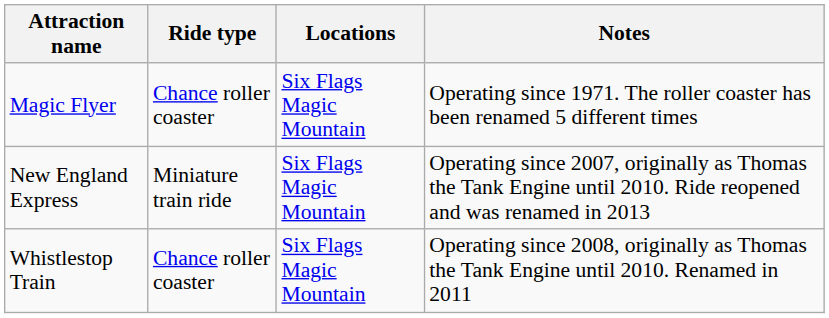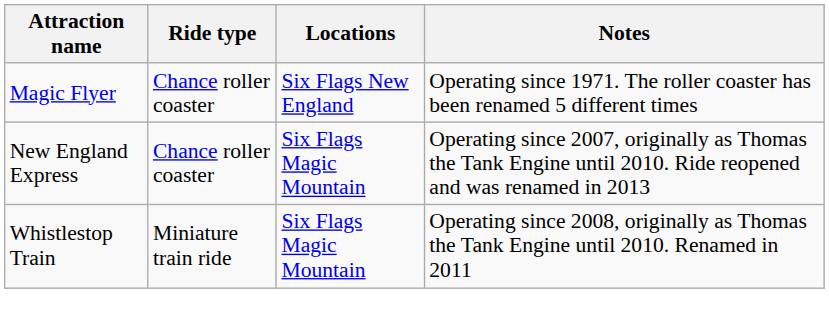 <table class="wikitable sortable">
 <tr>
 <th>Attraction name</th>
 <th class="unsortable">Ride type</th>
 <th>Locations</th>
 <th class="unsortable">Notes</th>
 </tr>
 <tr>
 <td><a href='#'>Magic Flyer</a></td>
 <td><a href='#'>Chance</a> roller coaster</td>
-<td><a href='#'>Six Flags Magic Mountain</a></td>
+<td><a href='#'>Six Flags New England</a></td>
 <td>Operating since 1971. The roller coaster has been renamed 5 different times</td>
 </tr>
 <tr>
 <td>New England Express</td>
-<td>Miniature train ride</td>
+<td><a href='#'>Chance</a> roller coaster</td>
 <td><a href='#'>Six Flags Magic Mountain</a></td>
 <td>Operating since 2007, originally as Thomas the Tank Engine until 2010. Ride reopened and was renamed in 2013</td>
 </tr>
 <tr>
 <td>Whistlestop Train</td>
-<td><a href='#'>Chance</a> roller coaster</td>
+<td>Miniature train ride</td>
 <td><a href='#'>Six Flags Magic Mountain</a></td>
 <td>Operating since 2008, originally as Thomas the Tank Engine until 2010. Renamed in 2011</td>
 </tr>
 </table>
